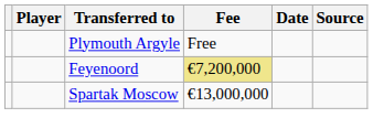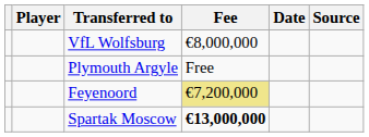 <table class="wikitable plainrowheaders sortable">
 <tr>
 <th></th>
 <th scope="col">Player</th>
 <th>Transferred to</th>
 <th style="width: 65px;">Fee</th>
 <th scope="col">Date</th>
 <th scope="col">Source</th>
+</tr>
+<tr>
+<td align=center></td>
+<td></td>
+<td> <a href='#'>VfL Wolfsburg</a></td>
+<td>€8,000,000</td>
+<td></td>
+<td></td>
 </tr>
 <tr>
 <td align="center"></td>
 <td></td>
 <td> <a href='#'>Plymouth Argyle</a></td>
 <td>Free</td>
 <td></td>
 <td></td>
 </tr>
 <tr>
 <td align="center"></td>
 <td></td>
 <td> <a href='#'>Feyenoord</a></td>
 <td style="background: khaki;">€7,200,000</td>
 <td></td>
 <td></td>
 </tr>
 <tr>
 <td align="center"></td>
 <td></td>
 <td> <a href='#'>Spartak Moscow</a></td>
-<td>€13,000,000</td>
+<td><strong>€13,000,000</strong></td>
 <td></td>
 <td></td>
 </tr>
 </table>
